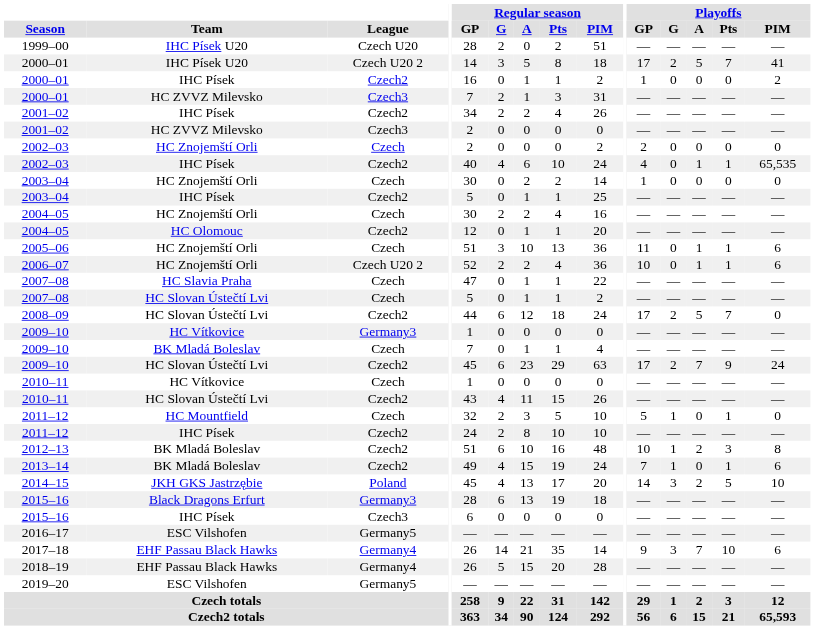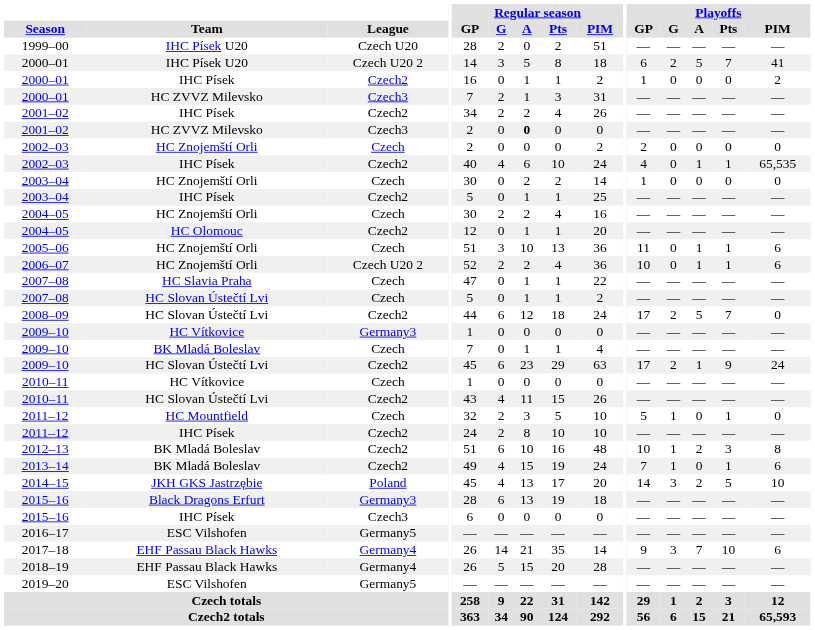 <table border="0" cellpadding="1" cellspacing="0" style="text-align:center; width:60em">
 <tr bgcolor="#e0e0e0">
 <th colspan="3" bgcolor="#ffffff"></th>
 <th rowspan="99" bgcolor="#ffffff"></th>
 <th colspan="5"><a href='#'>Regular season</a></th>
 <th rowspan="99" bgcolor="#ffffff"></th>
 <th colspan="5"><a href='#'>Playoffs</a></th>
 </tr>
 <tr bgcolor="#e0e0e0">
 <th><a href='#'>Season</a></th>
 <th>Team</th>
 <th>League</th>
 <th>GP</th>
 <th><a href='#'>G</a></th>
 <th><a href='#'>A</a></th>
 <th><a href='#'>Pts</a></th>
 <th><a href='#'>PIM</a></th>
 <th>GP</th>
 <th>G</th>
 <th>A</th>
 <th>Pts</th>
 <th>PIM</th>
 </tr>
 <tr>
 <td>1999–00</td>
 <td><a href='#'>IHC Písek</a> U20</td>
 <td>Czech U20</td>
 <td>28</td>
 <td>2</td>
 <td>0</td>
 <td>2</td>
 <td>51</td>
 <td>—</td>
 <td>—</td>
 <td>—</td>
 <td>—</td>
 <td>—</td>
 </tr>
 <tr bgcolor="#f0f0f0">
 <td>2000–01</td>
 <td>IHC Písek U20</td>
 <td>Czech U20 2</td>
 <td>14</td>
 <td>3</td>
 <td>5</td>
 <td>8</td>
 <td>18</td>
-<td>17</td>
+<td>6</td>
 <td>2</td>
 <td>5</td>
 <td>7</td>
 <td>41</td>
 </tr>
 <tr>
 <td><a href='#'>2000–01</a></td>
 <td>IHC Písek</td>
 <td><a href='#'>Czech2</a></td>
 <td>16</td>
 <td>0</td>
 <td>1</td>
 <td>1</td>
 <td>2</td>
 <td>1</td>
 <td>0</td>
 <td>0</td>
 <td>0</td>
 <td>2</td>
 </tr>
 <tr bgcolor="#f0f0f0">
 <td><a href='#'>2000–01</a></td>
 <td>HC ZVVZ Milevsko</td>
 <td><a href='#'>Czech3</a></td>
 <td>7</td>
 <td>2</td>
 <td>1</td>
 <td>3</td>
 <td>31</td>
 <td>—</td>
 <td>—</td>
 <td>—</td>
 <td>—</td>
 <td>—</td>
 </tr>
 <tr>
 <td><a href='#'>2001–02</a></td>
 <td>IHC Písek</td>
 <td>Czech2</td>
 <td>34</td>
 <td>2</td>
 <td>2</td>
 <td>4</td>
 <td>26</td>
 <td>—</td>
 <td>—</td>
 <td>—</td>
 <td>—</td>
 <td>—</td>
 </tr>
 <tr bgcolor="#f0f0f0">
 <td><a href='#'>2001–02</a></td>
 <td>HC ZVVZ Milevsko</td>
 <td>Czech3</td>
 <td>2</td>
 <td>0</td>
-<td>0</td>
+<td><strong>0</strong></td>
 <td>0</td>
 <td>0</td>
 <td>—</td>
 <td>—</td>
 <td>—</td>
 <td>—</td>
 <td>—</td>
 </tr>
 <tr>
 <td><a href='#'>2002–03</a></td>
 <td><a href='#'>HC Znojemští Orli</a></td>
 <td><a href='#'>Czech</a></td>
 <td>2</td>
 <td>0</td>
 <td>0</td>
 <td>0</td>
 <td>2</td>
 <td>2</td>
 <td>0</td>
 <td>0</td>
 <td>0</td>
 <td>0</td>
 </tr>
 <tr bgcolor="#f0f0f0">
 <td><a href='#'>2002–03</a></td>
 <td>IHC Písek</td>
 <td>Czech2</td>
 <td>40</td>
 <td>4</td>
 <td>6</td>
 <td>10</td>
 <td>24</td>
 <td>4</td>
 <td>0</td>
 <td>1</td>
 <td>1</td>
 <td>65,535</td>
 </tr>
 <tr>
 <td><a href='#'>2003–04</a></td>
 <td>HC Znojemští Orli</td>
 <td>Czech</td>
 <td>30</td>
 <td>0</td>
 <td>2</td>
 <td>2</td>
 <td>14</td>
 <td>1</td>
 <td>0</td>
 <td>0</td>
 <td>0</td>
 <td>0</td>
 </tr>
 <tr bgcolor="#f0f0f0">
 <td><a href='#'>2003–04</a></td>
 <td>IHC Písek</td>
 <td>Czech2</td>
 <td>5</td>
 <td>0</td>
 <td>1</td>
 <td>1</td>
 <td>25</td>
 <td>—</td>
 <td>—</td>
 <td>—</td>
 <td>—</td>
 <td>—</td>
 </tr>
 <tr>
 <td><a href='#'>2004–05</a></td>
 <td>HC Znojemští Orli</td>
 <td>Czech</td>
 <td>30</td>
 <td>2</td>
 <td>2</td>
 <td>4</td>
 <td>16</td>
 <td>—</td>
 <td>—</td>
 <td>—</td>
 <td>—</td>
 <td>—</td>
 </tr>
 <tr bgcolor="#f0f0f0">
 <td><a href='#'>2004–05</a></td>
 <td><a href='#'>HC Olomouc</a></td>
 <td>Czech2</td>
 <td>12</td>
 <td>0</td>
 <td>1</td>
 <td>1</td>
 <td>20</td>
 <td>—</td>
 <td>—</td>
 <td>—</td>
 <td>—</td>
 <td>—</td>
 </tr>
 <tr>
 <td><a href='#'>2005–06</a></td>
 <td>HC Znojemští Orli</td>
 <td>Czech</td>
 <td>51</td>
 <td>3</td>
 <td>10</td>
 <td>13</td>
 <td>36</td>
 <td>11</td>
 <td>0</td>
 <td>1</td>
 <td>1</td>
 <td>6</td>
 </tr>
 <tr bgcolor="#f0f0f0">
 <td><a href='#'>2006–07</a></td>
 <td>HC Znojemští Orli</td>
 <td>Czech U20 2</td>
 <td>52</td>
 <td>2</td>
 <td>2</td>
 <td>4</td>
 <td>36</td>
 <td>10</td>
 <td>0</td>
 <td>1</td>
 <td>1</td>
 <td>6</td>
 </tr>
 <tr>
 <td><a href='#'>2007–08</a></td>
 <td><a href='#'>HC Slavia Praha</a></td>
 <td>Czech</td>
 <td>47</td>
 <td>0</td>
 <td>1</td>
 <td>1</td>
 <td>22</td>
 <td>—</td>
 <td>—</td>
 <td>—</td>
 <td>—</td>
 <td>—</td>
 </tr>
 <tr bgcolor="#f0f0f0">
 <td><a href='#'>2007–08</a></td>
 <td><a href='#'>HC Slovan Ústečtí Lvi</a></td>
 <td>Czech</td>
 <td>5</td>
 <td>0</td>
 <td>1</td>
 <td>1</td>
 <td>2</td>
 <td>—</td>
 <td>—</td>
 <td>—</td>
 <td>—</td>
 <td>—</td>
 </tr>
 <tr>
 <td><a href='#'>2008–09</a></td>
 <td>HC Slovan Ústečtí Lvi</td>
 <td>Czech2</td>
 <td>44</td>
 <td>6</td>
 <td>12</td>
 <td>18</td>
 <td>24</td>
 <td>17</td>
 <td>2</td>
 <td>5</td>
 <td>7</td>
 <td>0</td>
 </tr>
 <tr bgcolor="#f0f0f0">
 <td><a href='#'>2009–10</a></td>
 <td><a href='#'>HC Vítkovice</a></td>
 <td><a href='#'>Germany3</a></td>
 <td>1</td>
 <td>0</td>
 <td>0</td>
 <td>0</td>
 <td>0</td>
 <td>—</td>
 <td>—</td>
 <td>—</td>
 <td>—</td>
 <td>—</td>
 </tr>
 <tr>
 <td><a href='#'>2009–10</a></td>
 <td><a href='#'>BK Mladá Boleslav</a></td>
 <td>Czech</td>
 <td>7</td>
 <td>0</td>
 <td>1</td>
 <td>1</td>
 <td>4</td>
 <td>—</td>
 <td>—</td>
 <td>—</td>
 <td>—</td>
 <td>—</td>
 </tr>
 <tr bgcolor="#f0f0f0">
 <td><a href='#'>2009–10</a></td>
 <td>HC Slovan Ústečtí Lvi</td>
 <td>Czech2</td>
 <td>45</td>
 <td>6</td>
 <td>23</td>
 <td>29</td>
 <td>63</td>
 <td>17</td>
 <td>2</td>
-<td>7</td>
+<td>1</td>
 <td>9</td>
 <td>24</td>
 </tr>
 <tr>
 <td><a href='#'>2010–11</a></td>
 <td>HC Vítkovice</td>
 <td>Czech</td>
 <td>1</td>
 <td>0</td>
 <td>0</td>
 <td>0</td>
 <td>0</td>
 <td>—</td>
 <td>—</td>
 <td>—</td>
 <td>—</td>
 <td>—</td>
 </tr>
 <tr bgcolor="#f0f0f0">
 <td><a href='#'>2010–11</a></td>
 <td>HC Slovan Ústečtí Lvi</td>
 <td>Czech2</td>
 <td>43</td>
 <td>4</td>
 <td>11</td>
 <td>15</td>
 <td>26</td>
 <td>—</td>
 <td>—</td>
 <td>—</td>
 <td>—</td>
 <td>—</td>
 </tr>
 <tr>
 <td><a href='#'>2011–12</a></td>
 <td><a href='#'>HC Mountfield</a></td>
 <td>Czech</td>
 <td>32</td>
 <td>2</td>
 <td>3</td>
 <td>5</td>
 <td>10</td>
 <td>5</td>
 <td>1</td>
 <td>0</td>
 <td>1</td>
 <td>0</td>
 </tr>
 <tr bgcolor="#f0f0f0">
 <td><a href='#'>2011–12</a></td>
 <td>IHC Písek</td>
 <td>Czech2</td>
 <td>24</td>
 <td>2</td>
 <td>8</td>
 <td>10</td>
 <td>10</td>
 <td>—</td>
 <td>—</td>
 <td>—</td>
 <td>—</td>
 <td>—</td>
 </tr>
 <tr>
 <td><a href='#'>2012–13</a></td>
 <td>BK Mladá Boleslav</td>
 <td>Czech2</td>
 <td>51</td>
 <td>6</td>
 <td>10</td>
 <td>16</td>
 <td>48</td>
 <td>10</td>
 <td>1</td>
 <td>2</td>
 <td>3</td>
 <td>8</td>
 </tr>
 <tr bgcolor="#f0f0f0">
 <td><a href='#'>2013–14</a></td>
 <td>BK Mladá Boleslav</td>
 <td>Czech2</td>
 <td>49</td>
 <td>4</td>
 <td>15</td>
 <td>19</td>
 <td>24</td>
 <td>7</td>
 <td>1</td>
 <td>0</td>
 <td>1</td>
 <td>6</td>
 </tr>
 <tr>
 <td><a href='#'>2014–15</a></td>
 <td><a href='#'>JKH GKS Jastrzębie</a></td>
 <td><a href='#'>Poland</a></td>
 <td>45</td>
 <td>4</td>
 <td>13</td>
 <td>17</td>
 <td>20</td>
 <td>14</td>
 <td>3</td>
 <td>2</td>
 <td>5</td>
 <td>10</td>
 </tr>
 <tr bgcolor="#f0f0f0">
 <td><a href='#'>2015–16</a></td>
 <td><a href='#'>Black Dragons Erfurt</a></td>
 <td><a href='#'>Germany3</a></td>
 <td>28</td>
 <td>6</td>
 <td>13</td>
 <td>19</td>
 <td>18</td>
 <td>—</td>
 <td>—</td>
 <td>—</td>
 <td>—</td>
 <td>—</td>
 </tr>
 <tr>
 <td><a href='#'>2015–16</a></td>
 <td>IHC Písek</td>
 <td>Czech3</td>
 <td>6</td>
 <td>0</td>
 <td>0</td>
 <td>0</td>
 <td>0</td>
 <td>—</td>
 <td>—</td>
 <td>—</td>
 <td>—</td>
 <td>—</td>
 </tr>
 <tr bgcolor="#f0f0f0">
 <td>2016–17</td>
 <td>ESC Vilshofen</td>
 <td>Germany5</td>
 <td>—</td>
 <td>—</td>
 <td>—</td>
 <td>—</td>
 <td>—</td>
 <td>—</td>
 <td>—</td>
 <td>—</td>
 <td>—</td>
 <td>—</td>
 </tr>
 <tr>
 <td>2017–18</td>
 <td><a href='#'>EHF Passau Black Hawks</a></td>
 <td><a href='#'>Germany4</a></td>
 <td>26</td>
 <td>14</td>
 <td>21</td>
 <td>35</td>
 <td>14</td>
 <td>9</td>
 <td>3</td>
 <td>7</td>
 <td>10</td>
 <td>6</td>
 </tr>
 <tr bgcolor="#f0f0f0">
 <td>2018–19</td>
 <td>EHF Passau Black Hawks</td>
 <td>Germany4</td>
 <td>26</td>
 <td>5</td>
 <td>15</td>
 <td>20</td>
 <td>28</td>
 <td>—</td>
 <td>—</td>
 <td>—</td>
 <td>—</td>
 <td>—</td>
 </tr>
 <tr>
 <td>2019–20</td>
 <td>ESC Vilshofen</td>
 <td>Germany5</td>
 <td>—</td>
 <td>—</td>
 <td>—</td>
 <td>—</td>
 <td>—</td>
 <td>—</td>
 <td>—</td>
 <td>—</td>
 <td>—</td>
 <td>—</td>
 </tr>
 <tr>
 </tr>
 <tr ALIGN="center" bgcolor="#e0e0e0">
 <th colspan="3">Czech totals</th>
 <th ALIGN="center">258</th>
 <th ALIGN="center">9</th>
 <th ALIGN="center">22</th>
 <th ALIGN="center">31</th>
 <th ALIGN="center">142</th>
 <th ALIGN="center">29</th>
 <th ALIGN="center">1</th>
 <th ALIGN="center">2</th>
 <th ALIGN="center">3</th>
 <th ALIGN="center">12</th>
 </tr>
 <tr>
 </tr>
 <tr ALIGN="center" bgcolor="#e0e0e0">
 <th colspan="3">Czech2 totals</th>
 <th ALIGN="center">363</th>
 <th ALIGN="center">34</th>
 <th ALIGN="center">90</th>
 <th ALIGN="center">124</th>
 <th ALIGN="center">292</th>
 <th ALIGN="center">56</th>
 <th ALIGN="center">6</th>
 <th ALIGN="center">15</th>
 <th ALIGN="center">21</th>
 <th ALIGN="center">65,593</th>
 </tr>
 </table>
